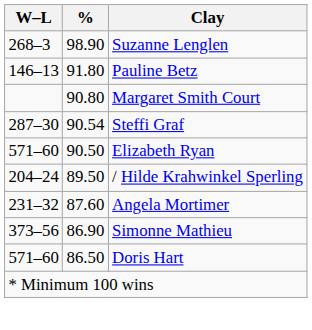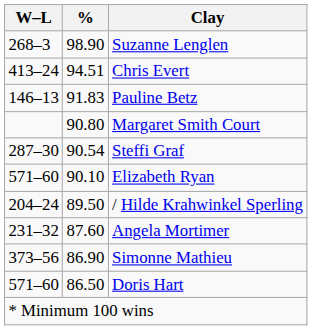 <table class="wikitable">
 <tr>
 <th>W–L</th>
 <th>%</th>
 <th>Clay</th>
 </tr>
 <tr>
 <td>268–3</td>
 <td>98.90</td>
 <td> <a href='#'>Suzanne Lenglen</a></td>
 </tr>
 <tr>
+<td>413–24</td>
+<td>94.51</td>
+<td> <a href='#'>Chris Evert</a></td>
+</tr>
+<tr>
 <td>146–13</td>
-<td>91.80</td>
+<td>91.83</td>
 <td> <a href='#'>Pauline Betz</a></td>
 </tr>
 <tr>
 <td></td>
 <td>90.80</td>
 <td> <a href='#'>Margaret Smith Court</a></td>
 </tr>
 <tr>
 <td>287–30</td>
 <td>90.54</td>
 <td> <a href='#'>Steffi Graf</a></td>
 </tr>
 <tr>
 <td>571–60</td>
-<td>90.50</td>
+<td>90.10</td>
 <td> <a href='#'>Elizabeth Ryan</a></td>
 </tr>
 <tr>
 <td>204–24</td>
 <td>89.50</td>
 <td>/ <a href='#'>Hilde Krahwinkel Sperling</a></td>
 </tr>
 <tr>
 <td>231–32</td>
 <td>87.60</td>
 <td> <a href='#'>Angela Mortimer</a></td>
 </tr>
 <tr>
 <td>373–56</td>
 <td>86.90</td>
 <td> <a href='#'>Simonne Mathieu</a></td>
 </tr>
 <tr>
 <td>571–60</td>
 <td>86.50</td>
 <td> <a href='#'>Doris Hart</a></td>
 </tr>
 <tr>
 <td colspan="3">* Minimum 100 wins</td>
 </tr>
 </table>
